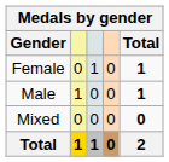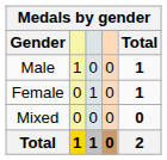 <table class=wikitable style=font-size:85%;float:right;text-align:center>
 <tr>
 <th colspan=5>Medals by gender</th>
 </tr>
 <tr>
 <th>Gender</th>
 <td bgcolor=F7F6A8></td>
 <td bgcolor=DCE5E5></td>
 <td bgcolor=FFDAB9></td>
 <th>Total</th>
 </tr>
 <tr>
-<td>Female</td>
-<td bgcolor=F7F6A8>0</td>
-<td bgcolor=DCE5E5>1</td>
+<td>Male</td>
+<td bgcolor=F7F6A8>1</td>
+<td bgcolor=DCE5E5>0</td>
 <td bgcolor=FFDAB9>0</td>
 <td><strong>1</strong></td>
 </tr>
 <tr>
-<td>Male</td>
-<td bgcolor=F7F6A8>1</td>
-<td bgcolor=DCE5E5>0</td>
+<td>Female</td>
+<td bgcolor=F7F6A8>0</td>
+<td bgcolor=DCE5E5>1</td>
 <td bgcolor=FFDAB9>0</td>
 <td><strong>1</strong></td>
 </tr>
 <tr>
 <td>Mixed</td>
 <td bgcolor=F7F6A8>0</td>
 <td bgcolor=DCE5E5>0</td>
 <td bgcolor=FFDAB9>0</td>
 <td><strong>0</strong></td>
 </tr>
 <tr>
 <th>Total</th>
 <th style=background:gold>1</th>
 <th style=background:silver>1</th>
 <th style=background:#c96>0</th>
 <th>2</th>
 </tr>
 </table>
